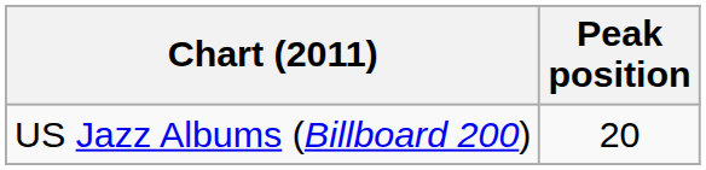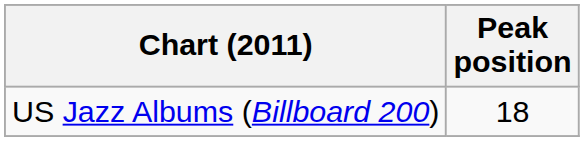 <table class="wikitable sortable">
 <tr>
 <th>Chart (2011)</th>
 <th>Peak<br>position</th>
 </tr>
 <tr>
 <td>US <a href='#'>Jazz Albums</a> (<em><a href='#'>Billboard 200</a></em>)</td>
-<td align=center>20</td>
+<td align=center>18</td>
 </tr>
 </table>
